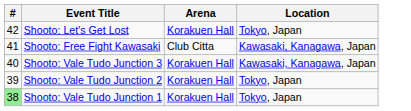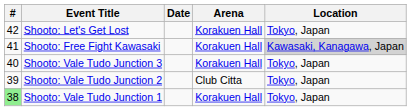 <table class="sortable wikitable succession-box" style="font-size:90%;">
 <tr>
 <th scope="col">#</th>
 <th scope="col">Event Title</th>
+<th scope="col">Date</th>
 <th scope="col">Arena</th>
 <th scope="col">Location</th>
 </tr>
 <tr>
 <td align=center>42</td>
 <td><a href='#'>Shooto: Let's Get Lost</a></td>
+<td></td>
 <td><a href='#'>Korakuen Hall</a></td>
 <td><a href='#'>Tokyo</a>, Japan</td>
 </tr>
 <tr>
 <td align=center>41</td>
 <td><a href='#'>Shooto: Free Fight Kawasaki</a></td>
-<td>Club Citta</td>
-<td><a href='#'>Kawasaki, Kanagawa</a>, Japan</td>
+<td></td>
+<td><a href='#'>Korakuen Hall</a></td>
+<td style="background: lightgrey;"><a href='#'>Kawasaki, Kanagawa</a>, Japan</td>
 </tr>
 <tr>
 <td align=center>40</td>
 <td><a href='#'>Shooto: Vale Tudo Junction 3</a></td>
+<td></td>
 <td><a href='#'>Korakuen Hall</a></td>
-<td><a href='#'>Kawasaki, Kanagawa</a>, Japan</td>
+<td><a href='#'>Tokyo</a>, Japan</td>
 </tr>
 <tr>
 <td align=center>39</td>
 <td><a href='#'>Shooto: Vale Tudo Junction 2</a></td>
-<td><a href='#'>Korakuen Hall</a></td>
+<td></td>
+<td>Club Citta</td>
 <td><a href='#'>Tokyo</a>, Japan</td>
 </tr>
 <tr>
 <td align=center style="background: lightgreen;">38</td>
 <td><a href='#'>Shooto: Vale Tudo Junction 1</a></td>
+<td></td>
 <td><a href='#'>Korakuen Hall</a></td>
 <td><a href='#'>Tokyo</a>, Japan</td>
 </tr>
 </table>
